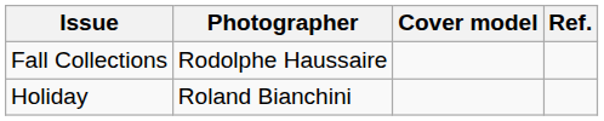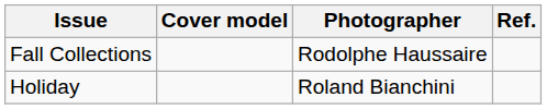 <table class="wikitable">
 <tr>
 <th>Issue</th>
+<th>Cover model</th>
 <th>Photographer</th>
-<th>Cover model</th>
 <th>Ref.</th>
 </tr>
 <tr>
 <td>Fall Collections</td>
+<td></td>
 <td>Rodolphe Haussaire</td>
-<td></td>
 <td></td>
 </tr>
 <tr>
 <td>Holiday</td>
+<td></td>
 <td>Roland Bianchini</td>
-<td></td>
 <td></td>
 </tr>
 </table>
